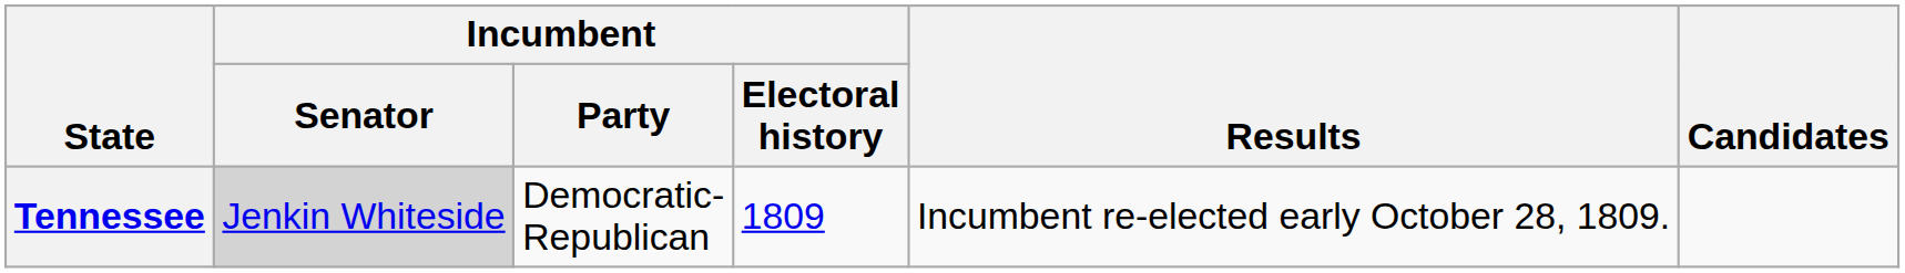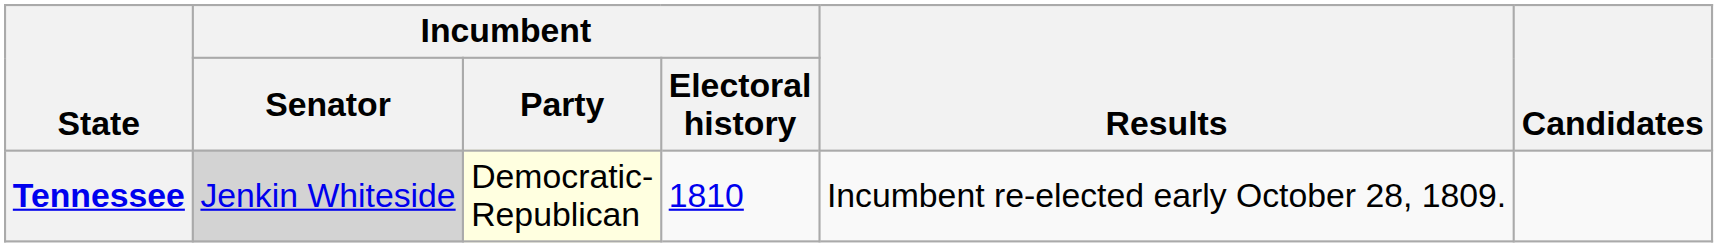 <table class=wikitable>
 <tr valign=bottom>
 <th rowspan=2>State</th>
 <th colspan=3>Incumbent</th>
 <th rowspan=2>Results</th>
 <th rowspan=2>Candidates</th>
 </tr>
 <tr>
 <th>Senator</th>
 <th>Party</th>
 <th>Electoral<br>history</th>
 </tr>
 <tr>
 <th><a href='#'>Tennessee</a></th>
 <td style="background: lightgrey;"><a href='#'>Jenkin Whiteside</a></td>
-<td>Democratic-<br>Republican</td>
-<td><a href='#'>1809 </a></td>
+<td style="background: lightyellow;">Democratic-<br>Republican</td>
+<td><a href='#'>1810 </a></td>
 <td>Incumbent re-elected early October 28, 1809.</td>
 <td nowrap></td>
 </tr>
 </table>
